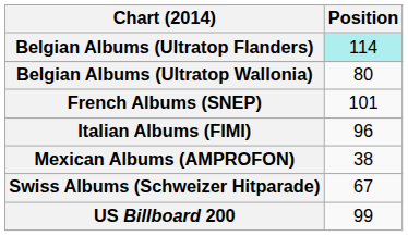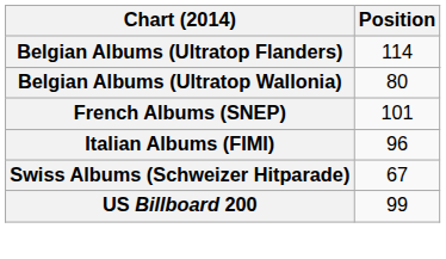 <table class="wikitable sortable plainrowheaders" style="text-align:center">
 <tr>
 <th scope="col">Chart (2014)</th>
 <th scope="col">Position</th>
 </tr>
 <tr>
 <th scope="row">Belgian Albums (Ultratop Flanders)</th>
-<td style="background: paleturquoise;">114</td>
+<td>114</td>
 </tr>
 <tr>
 </tr>
 <tr>
 <th scope="row">Belgian Albums (Ultratop Wallonia)</th>
 <td>80</td>
 </tr>
 <tr>
 <th scope="row">French Albums (SNEP)</th>
 <td>101</td>
 </tr>
 <tr>
 <th scope="row">Italian Albums (FIMI)</th>
 <td>96</td>
 </tr>
 <tr>
-<th scope="row">Mexican Albums (AMPROFON)</th>
-<td>38</td>
-</tr>
-<tr>
 <th scope="row">Swiss Albums (Schweizer Hitparade)</th>
 <td>67</td>
 </tr>
 <tr>
 <th scope="row">US <em>Billboard</em> 200</th>
 <td>99</td>
 </tr>
 </table>
